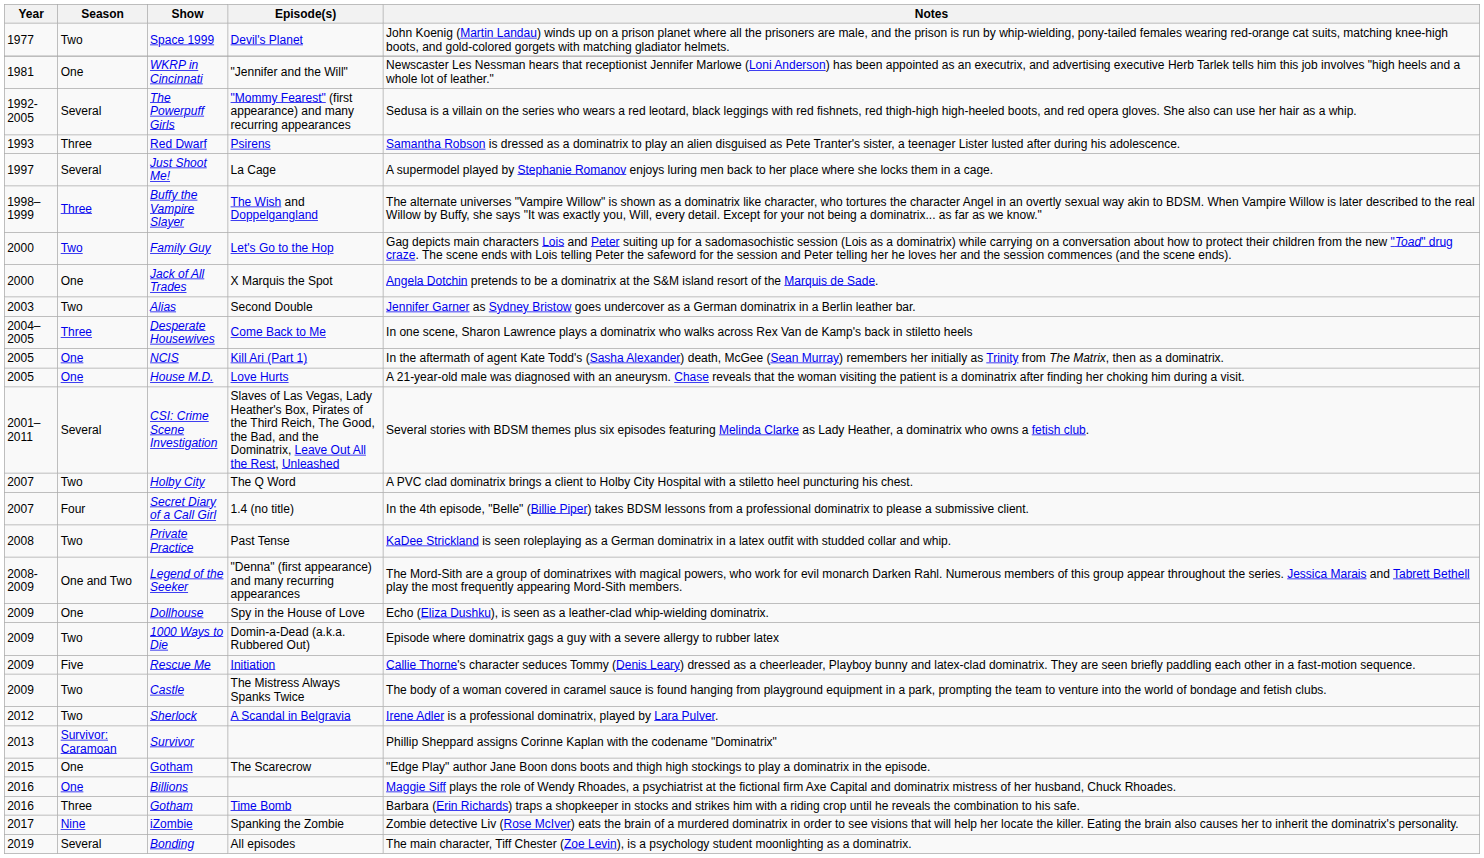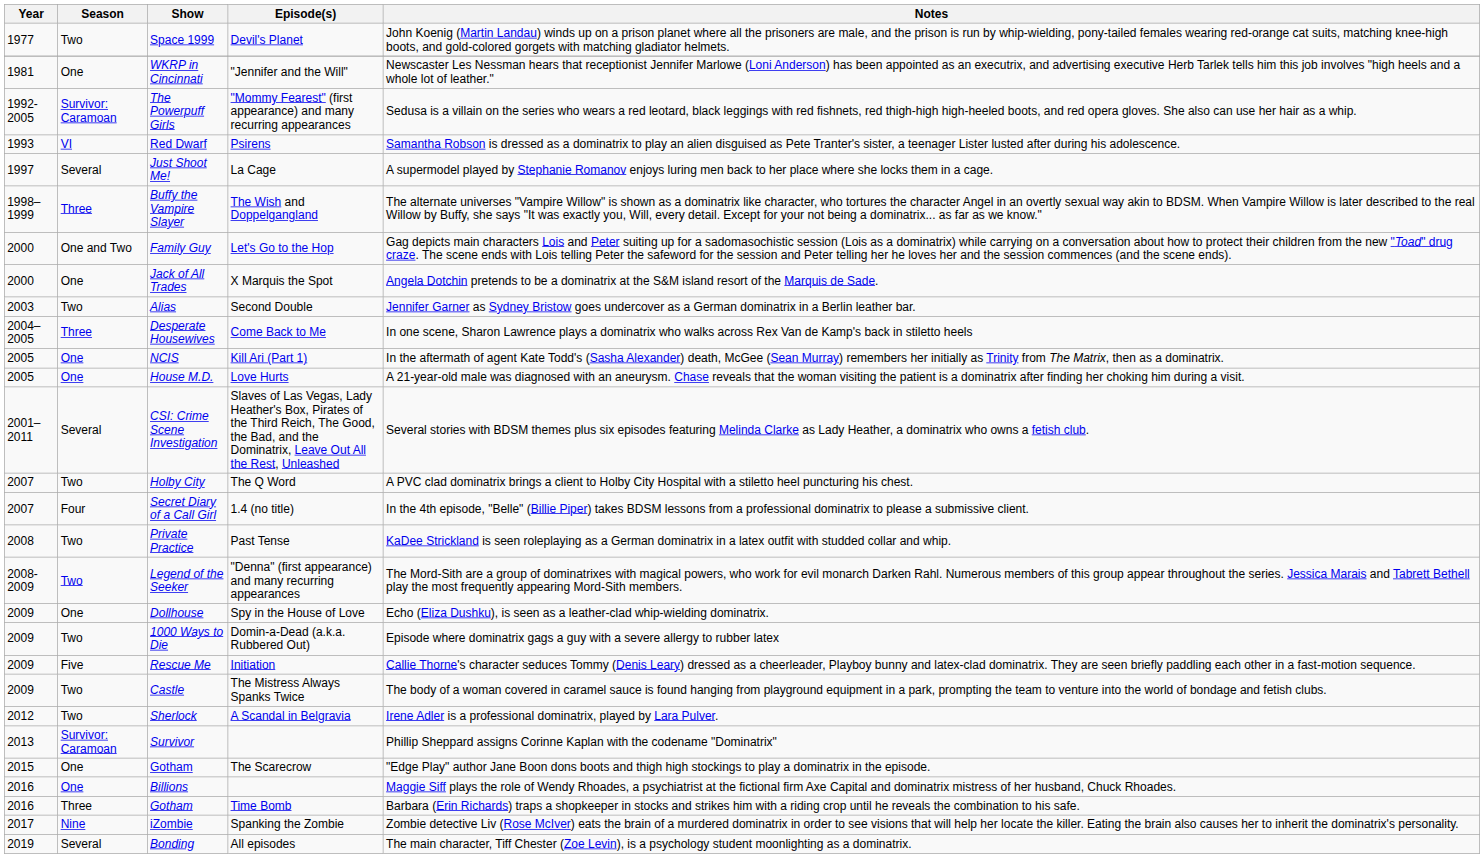 <table class="wikitable">
 <tr>
 <th>Year</th>
 <th>Season</th>
 <th width=100>Show</th>
 <th width=200>Episode(s)</th>
 <th>Notes</th>
 </tr>
 <tr>
 <td>1977</td>
 <td>Two</td>
 <td><a href='#'>Space 1999</a></td>
 <td><a href='#'>Devil's Planet</a></td>
 <td>John Koenig (<a href='#'>Martin Landau</a>) winds up on a prison planet where all the prisoners are male, and the prison is run by whip-wielding, pony-tailed females wearing red-orange cat suits, matching knee-high boots, and gold-colored gorgets with matching gladiator helmets.</td>
 </tr>
 <tr>
 </tr>
 <tr>
 </tr>
 <tr>
 </tr>
 <tr>
 <td>1981</td>
 <td>One</td>
 <td><em><a href='#'>WKRP in Cincinnati</a></em></td>
 <td>"Jennifer and the Will"</td>
 <td>Newscaster Les Nessman hears that receptionist Jennifer Marlowe (<a href='#'>Loni Anderson</a>) has been appointed as an executrix, and advertising executive Herb Tarlek tells him this job involves "high heels and a whole lot of leather."</td>
 </tr>
 <tr>
 <td>1992-2005</td>
-<td>Several</td>
+<td><a href='#'>Survivor: Caramoan</a></td>
 <td><em><a href='#'>The Powerpuff Girls</a></em></td>
 <td><a href='#'>"Mommy Fearest"</a> (first appearance) and many recurring appearances</td>
 <td>Sedusa is a villain on the series who wears a red leotard, black leggings with red fishnets, red thigh-high high-heeled boots, and red opera gloves. She also can use her hair as a whip.</td>
 </tr>
 <tr>
 <td>1993</td>
-<td>Three</td>
+<td><a href='#'>VI</a></td>
 <td><a href='#'>Red Dwarf</a></td>
 <td><a href='#'>Psirens</a></td>
 <td><a href='#'>Samantha Robson</a> is dressed as a dominatrix to play an alien disguised as Pete Tranter's sister, a teenager Lister lusted after during his adolescence.</td>
 </tr>
 <tr>
 <td>1997</td>
 <td>Several</td>
 <td><em><a href='#'>Just Shoot Me!</a></em></td>
 <td>La Cage</td>
 <td>A supermodel played by <a href='#'>Stephanie Romanov</a> enjoys luring men back to her place where she locks them in a cage.</td>
 </tr>
 <tr>
 <td>1998–1999</td>
 <td><a href='#'>Three</a></td>
 <td><em><a href='#'>Buffy the Vampire Slayer</a></em></td>
 <td><a href='#'>The Wish</a> and <a href='#'>Doppelgangland</a></td>
 <td>The alternate universes "Vampire Willow" is shown as a dominatrix like character, who tortures the character Angel in an overtly sexual way akin to BDSM. When Vampire Willow is later described to the real Willow by Buffy, she says "It was exactly you, Will, every detail. Except for your not being a dominatrix... as far as we know."</td>
 </tr>
 <tr>
 <td>2000</td>
-<td><a href='#'>Two</a></td>
+<td>One and Two</td>
 <td><em><a href='#'>Family Guy</a></em></td>
 <td><a href='#'>Let's Go to the Hop</a></td>
 <td>Gag depicts main characters <a href='#'>Lois</a> and <a href='#'>Peter</a> suiting up for a sadomasochistic session (Lois as a dominatrix) while carrying on a conversation about how to protect their children from the new <a href='#'>"<em>Toad</em>" drug craze</a>. The scene ends with Lois telling Peter the safeword for the session and Peter telling her he loves her and the session commences (and the scene ends).</td>
 </tr>
 <tr>
 <td>2000</td>
 <td>One</td>
 <td><em><a href='#'>Jack of All Trades</a></em></td>
 <td>X Marquis the Spot</td>
 <td><a href='#'>Angela Dotchin</a> pretends to be a dominatrix at the S&M island resort of the <a href='#'>Marquis de Sade</a>.</td>
 </tr>
 <tr>
 <td>2003</td>
 <td>Two</td>
 <td><em><a href='#'>Alias</a></em></td>
 <td>Second Double</td>
 <td><a href='#'>Jennifer Garner</a> as <a href='#'>Sydney Bristow</a> goes undercover as a German dominatrix in a Berlin leather bar.</td>
 </tr>
 <tr>
 <td>2004–2005</td>
 <td><a href='#'>Three</a></td>
 <td><em><a href='#'>Desperate Housewives</a></em></td>
 <td><a href='#'>Come Back to Me</a></td>
 <td>In one scene, Sharon Lawrence plays a dominatrix who walks across Rex Van de Kamp's back in stiletto heels</td>
 </tr>
 <tr>
 <td>2005</td>
 <td><a href='#'>One</a></td>
 <td><em><a href='#'>NCIS</a></em></td>
 <td><a href='#'>Kill Ari (Part 1)</a></td>
 <td>In the aftermath of agent Kate Todd's (<a href='#'>Sasha Alexander</a>) death, McGee (<a href='#'>Sean Murray</a>) remembers her initially as <a href='#'>Trinity</a> from <em>The Matrix</em>, then as a dominatrix.</td>
 </tr>
 <tr>
 <td>2005</td>
 <td><a href='#'>One</a></td>
 <td><em><a href='#'>House M.D.</a></em></td>
 <td><a href='#'>Love Hurts</a></td>
 <td>A 21-year-old male was diagnosed with an aneurysm. <a href='#'>Chase</a> reveals that the woman visiting the patient is a dominatrix after finding her choking him during a visit.</td>
 </tr>
 <tr>
 <td>2001–2011</td>
 <td>Several</td>
 <td><em><a href='#'>CSI: Crime Scene Investigation</a></em></td>
 <td>Slaves of Las Vegas, Lady Heather's Box, Pirates of the Third Reich, The Good, the Bad, and the Dominatrix, <a href='#'>Leave Out All the Rest</a>, <a href='#'>Unleashed</a></td>
 <td>Several stories with BDSM themes plus six episodes featuring <a href='#'>Melinda Clarke</a> as Lady Heather, a dominatrix who owns a <a href='#'>fetish club</a>.</td>
 </tr>
 <tr>
 <td>2007</td>
 <td>Two</td>
 <td><em><a href='#'>Holby City</a></em></td>
 <td>The Q Word</td>
 <td>A PVC clad dominatrix brings a client to Holby City Hospital with a stiletto heel puncturing his chest.</td>
 </tr>
 <tr>
 <td>2007</td>
 <td>Four</td>
 <td><em><a href='#'>Secret Diary of a Call Girl</a></em></td>
 <td>1.4 (no title)</td>
 <td>In the 4th episode, "Belle" (<a href='#'>Billie Piper</a>) takes BDSM lessons from a professional dominatrix to please a submissive client.</td>
 </tr>
 <tr>
 <td>2008</td>
 <td>Two</td>
 <td><em><a href='#'>Private Practice</a></em></td>
 <td>Past Tense</td>
 <td><a href='#'>KaDee Strickland</a> is seen roleplaying as a German dominatrix in a latex outfit with studded collar and whip.</td>
 </tr>
 <tr>
 <td>2008-2009</td>
-<td>One and Two</td>
+<td><a href='#'>Two</a></td>
 <td><em><a href='#'>Legend of the Seeker</a></em></td>
 <td>"Denna" (first appearance) and many recurring appearances</td>
 <td>The Mord-Sith are a group of dominatrixes with magical powers, who work for evil monarch Darken Rahl. Numerous members of this group appear throughout the series. <a href='#'>Jessica Marais</a> and <a href='#'>Tabrett Bethell</a> play the most frequently appearing Mord-Sith members.</td>
 </tr>
 <tr>
 <td>2009</td>
 <td>One</td>
 <td><em><a href='#'>Dollhouse</a></em></td>
 <td>Spy in the House of Love</td>
 <td>Echo (<a href='#'>Eliza Dushku</a>), is seen as a leather-clad whip-wielding dominatrix.</td>
 </tr>
 <tr>
 <td>2009</td>
 <td>Two</td>
 <td><em><a href='#'>1000 Ways to Die</a></em></td>
 <td>Domin-a-Dead (a.k.a. Rubbered Out)</td>
 <td>Episode where dominatrix gags a guy with a severe allergy to rubber latex</td>
 </tr>
 <tr>
 <td>2009</td>
 <td>Five</td>
 <td><em><a href='#'>Rescue Me</a></em></td>
 <td><a href='#'>Initiation</a></td>
 <td><a href='#'>Callie Thorne</a>'s character seduces Tommy (<a href='#'>Denis Leary</a>) dressed as a cheerleader, Playboy bunny and latex-clad dominatrix. They are seen briefly paddling each other in a fast-motion sequence.</td>
 </tr>
 <tr>
 <td>2009</td>
 <td>Two</td>
 <td><em><a href='#'>Castle</a></em></td>
 <td>The Mistress Always Spanks Twice</td>
 <td>The body of a woman covered in caramel sauce is found hanging from playground equipment in a park, prompting the team to venture into the world of bondage and fetish clubs.</td>
 </tr>
 <tr>
 <td>2012</td>
 <td>Two</td>
 <td><em><a href='#'>Sherlock</a></em></td>
 <td><a href='#'>A Scandal in Belgravia</a></td>
 <td><a href='#'>Irene Adler</a> is a professional dominatrix, played by <a href='#'>Lara Pulver</a>.</td>
 </tr>
 <tr>
 <td>2013</td>
 <td><a href='#'>Survivor: Caramoan</a></td>
 <td><em><a href='#'>Survivor</a></em></td>
 <td></td>
 <td>Phillip Sheppard assigns Corinne Kaplan with the codename "Dominatrix"</td>
 </tr>
 <tr>
 <td>2015</td>
 <td>One</td>
 <td><a href='#'>Gotham</a></td>
 <td>The Scarecrow</td>
 <td>"Edge Play" author Jane Boon  dons boots and thigh high stockings to play a dominatrix in the episode.</td>
 </tr>
 <tr>
 <td>2016</td>
 <td><a href='#'>One</a></td>
 <td><em><a href='#'>Billions</a></em></td>
 <td></td>
 <td><a href='#'>Maggie Siff</a> plays the role of Wendy Rhoades, a psychiatrist at the fictional firm Axe Capital and dominatrix mistress of her husband, Chuck Rhoades.</td>
 </tr>
 <tr>
 <td>2016</td>
 <td>Three</td>
 <td><em><a href='#'>Gotham</a></em></td>
 <td><a href='#'>Time Bomb</a></td>
 <td>Barbara (<a href='#'>Erin Richards</a>) traps a shopkeeper in stocks and strikes him with a riding crop until he reveals the combination to his safe.</td>
 </tr>
 <tr>
 <td>2017</td>
 <td><a href='#'>Nine</a></td>
 <td><a href='#'>iZombie</a></td>
 <td>Spanking the Zombie</td>
 <td>Zombie detective Liv (<a href='#'>Rose McIver</a>) eats the brain of a murdered dominatrix in order to see visions that will help her locate the killer.  Eating the brain also causes her to inherit the dominatrix's personality.</td>
 </tr>
 <tr>
 <td>2019</td>
 <td>Several</td>
 <td><em><a href='#'>Bonding</a></em></td>
 <td>All episodes</td>
 <td>The main character, Tiff Chester (<a href='#'>Zoe Levin</a>), is a psychology student moonlighting as a dominatrix.</td>
 </tr>
 </table>
